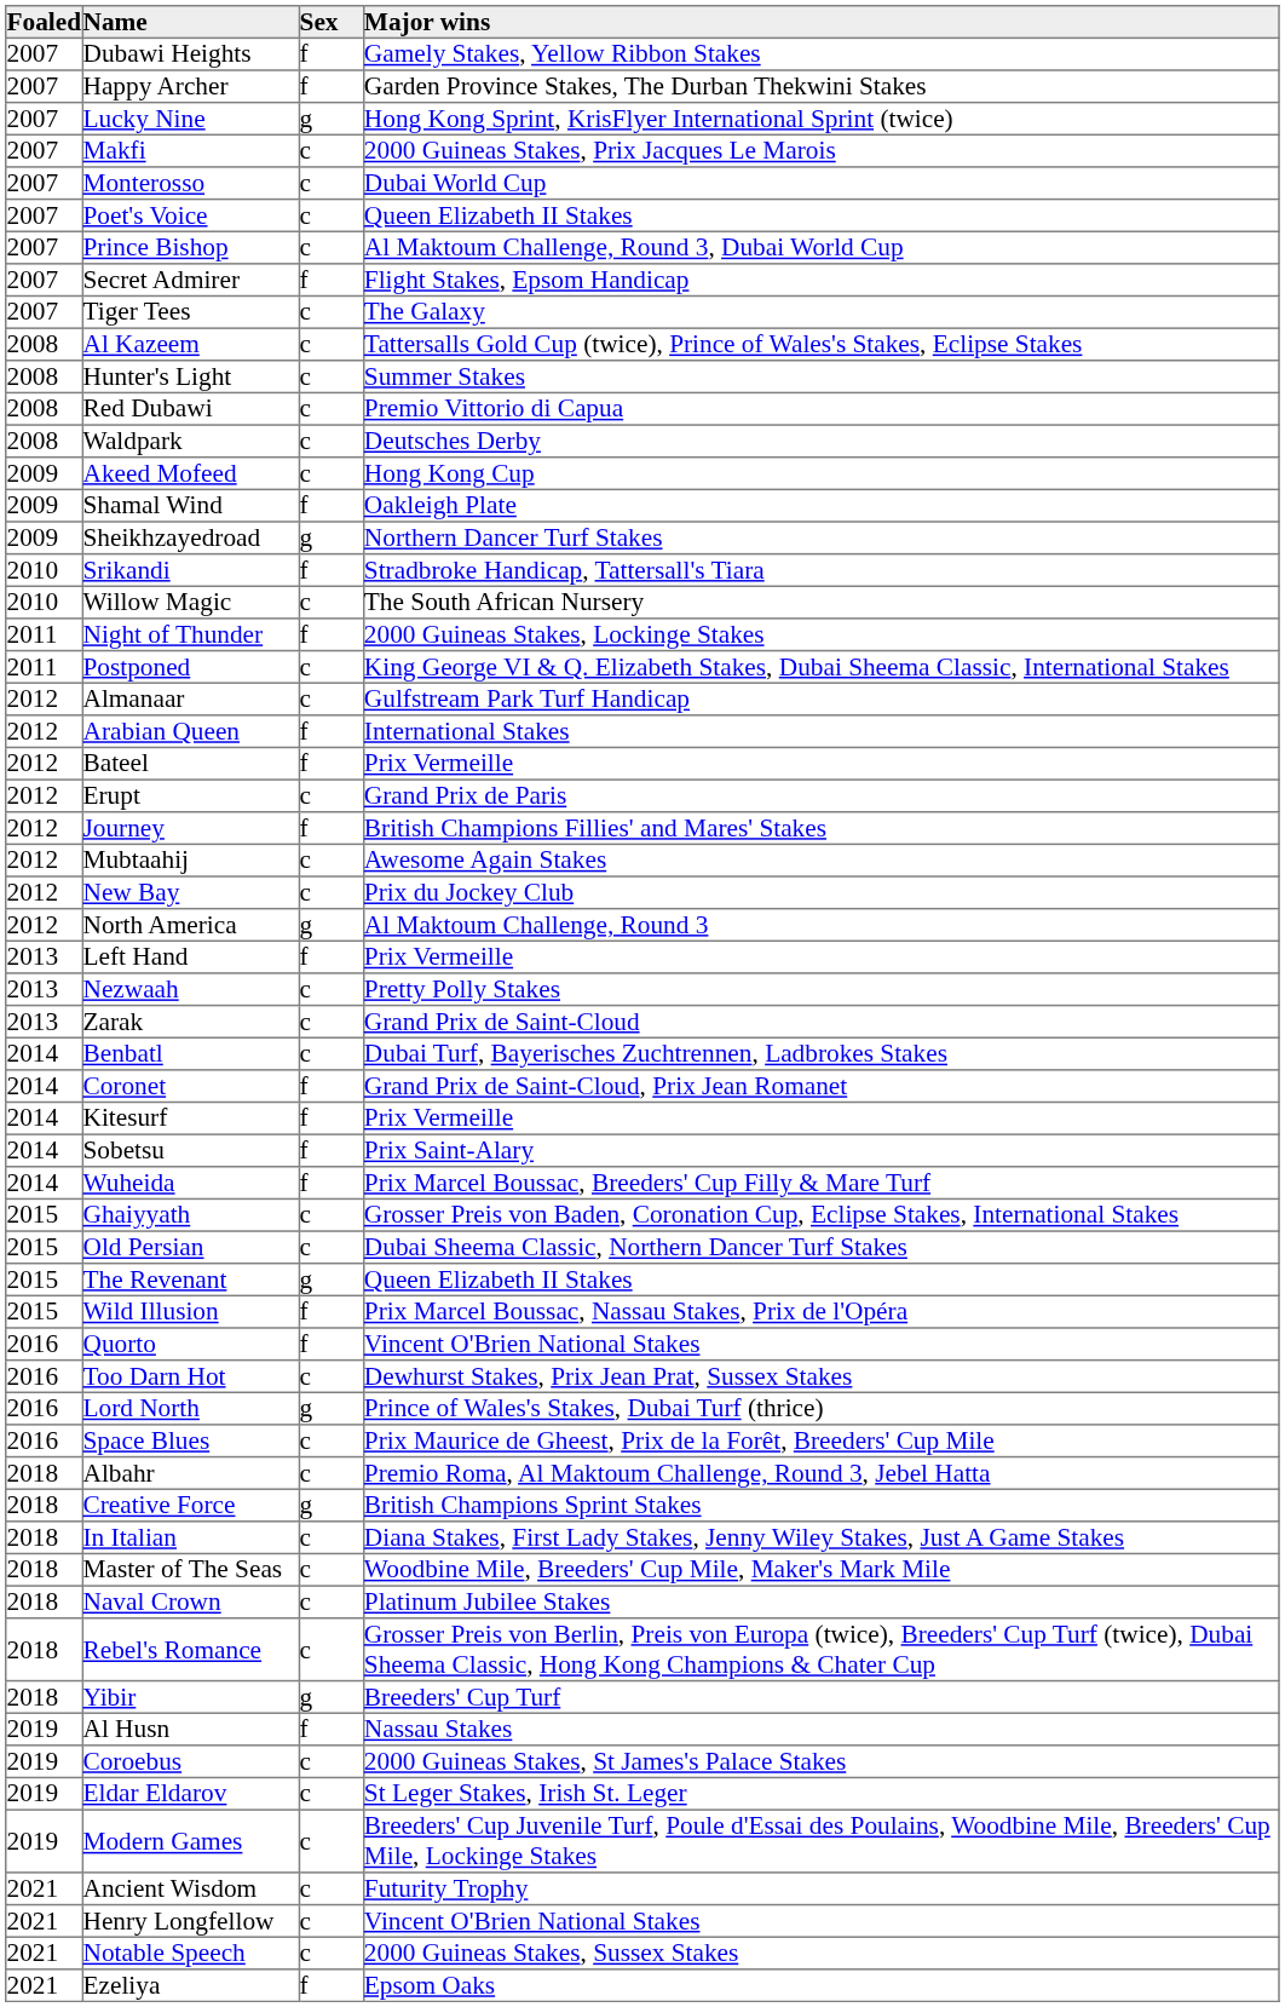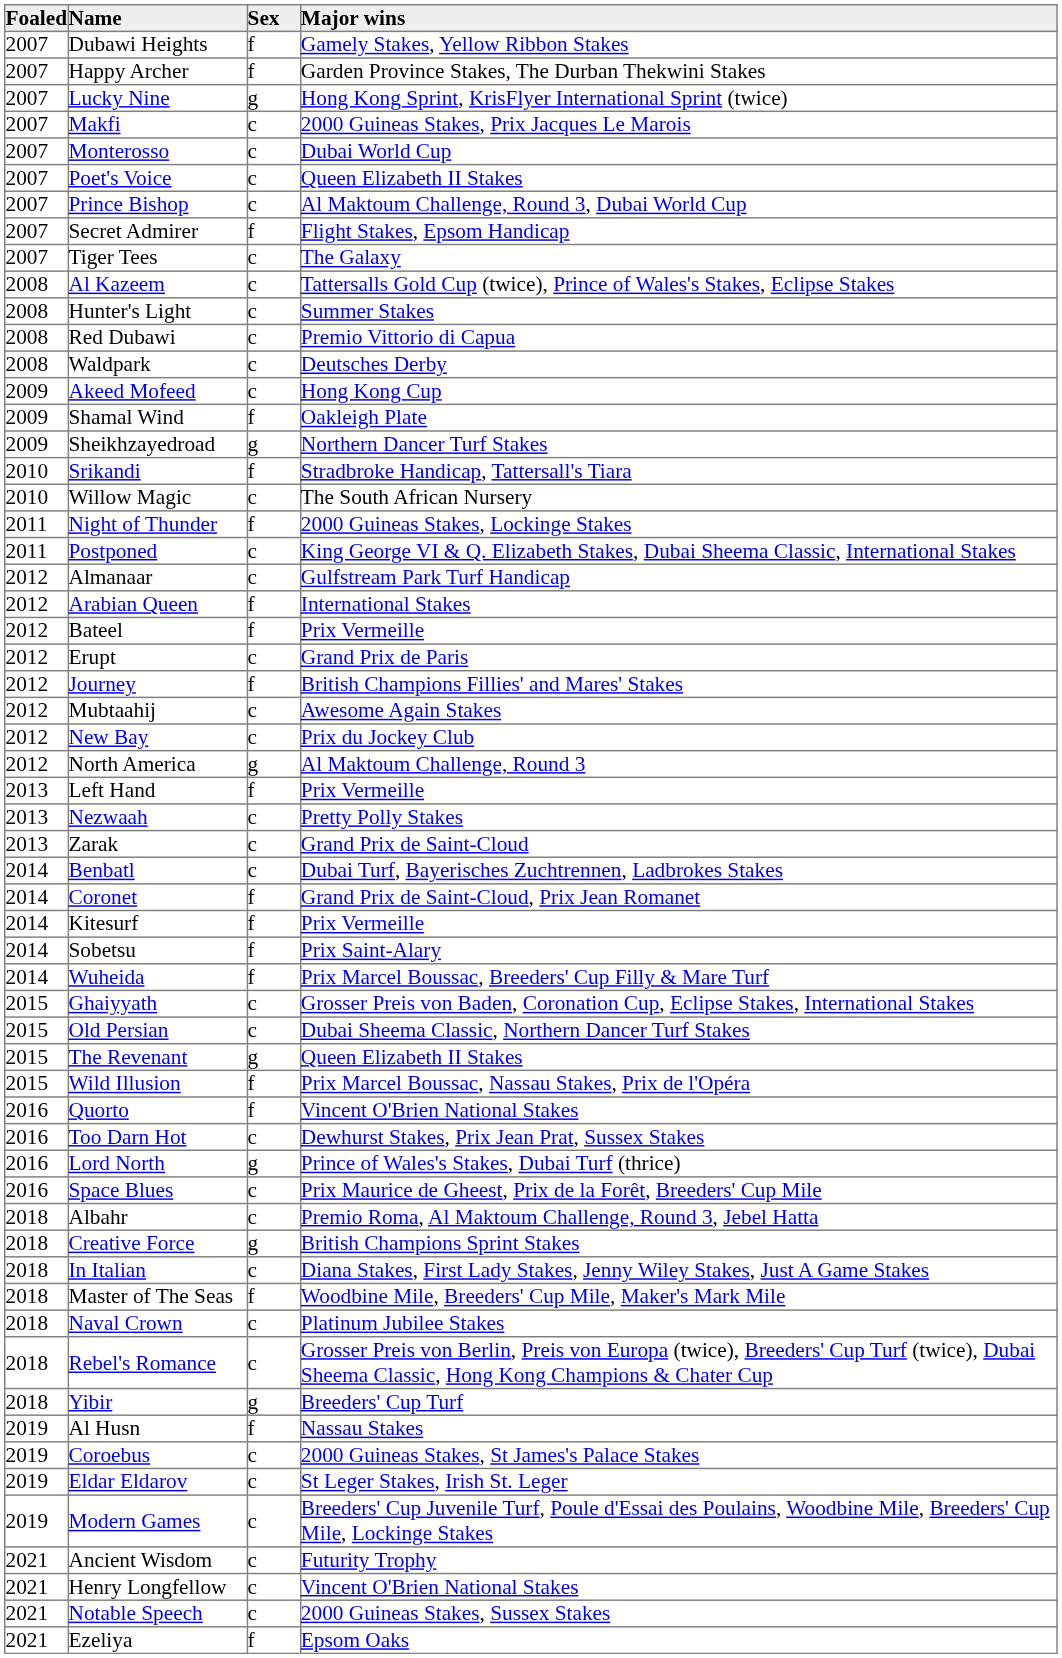 <table border="1" cellpadding="0" style="border-collapse: collapse; font-size:90%">
 <tr bgcolor="#eeeeee">
 <td width="35px"><strong>Foaled</strong></td>
 <td width="120px"><strong>Name</strong></td>
 <td width="35px"><strong>Sex</strong></td>
 <td width="510px"><strong>Major wins</strong></td>
 </tr>
 <tr>
 <td>2007</td>
 <td>Dubawi Heights</td>
 <td>f</td>
 <td><a href='#'>Gamely Stakes</a>, <a href='#'>Yellow Ribbon Stakes</a></td>
 </tr>
 <tr>
 <td>2007</td>
 <td>Happy Archer</td>
 <td>f</td>
 <td>Garden Province Stakes, The Durban Thekwini Stakes</td>
 </tr>
 <tr>
 <td>2007</td>
 <td><a href='#'>Lucky Nine</a></td>
 <td>g</td>
 <td><a href='#'>Hong Kong Sprint</a>, <a href='#'>KrisFlyer International Sprint</a> (twice)</td>
 </tr>
 <tr>
 <td>2007</td>
 <td><a href='#'>Makfi</a></td>
 <td>c</td>
 <td><a href='#'>2000 Guineas Stakes</a>, <a href='#'>Prix Jacques Le Marois</a></td>
 </tr>
 <tr>
 <td>2007</td>
 <td><a href='#'>Monterosso</a></td>
 <td>c</td>
 <td><a href='#'>Dubai World Cup</a></td>
 </tr>
 <tr>
 <td>2007</td>
 <td><a href='#'>Poet's Voice</a></td>
 <td>c</td>
 <td><a href='#'>Queen Elizabeth II Stakes</a></td>
 </tr>
 <tr>
 <td>2007</td>
 <td><a href='#'>Prince Bishop</a></td>
 <td>c</td>
 <td><a href='#'>Al Maktoum Challenge, Round 3</a>, <a href='#'>Dubai World Cup</a></td>
 </tr>
 <tr>
 <td>2007</td>
 <td>Secret Admirer</td>
 <td>f</td>
 <td><a href='#'>Flight Stakes</a>, <a href='#'>Epsom Handicap</a></td>
 </tr>
 <tr>
 <td>2007</td>
 <td>Tiger Tees</td>
 <td>c</td>
 <td><a href='#'>The Galaxy</a></td>
 </tr>
 <tr>
 <td>2008</td>
 <td><a href='#'>Al Kazeem</a></td>
 <td>c</td>
 <td><a href='#'>Tattersalls Gold Cup</a> (twice), <a href='#'>Prince of Wales's Stakes</a>, <a href='#'>Eclipse Stakes</a></td>
 </tr>
 <tr>
 <td>2008</td>
 <td>Hunter's Light</td>
 <td>c</td>
 <td><a href='#'>Summer Stakes</a></td>
 </tr>
 <tr>
 <td>2008</td>
 <td>Red Dubawi</td>
 <td>c</td>
 <td><a href='#'>Premio Vittorio di Capua</a></td>
 </tr>
 <tr>
 <td>2008</td>
 <td>Waldpark</td>
 <td>c</td>
 <td><a href='#'>Deutsches Derby</a></td>
 </tr>
 <tr>
 <td>2009</td>
 <td><a href='#'>Akeed Mofeed</a></td>
 <td>c</td>
 <td><a href='#'>Hong Kong Cup</a></td>
 </tr>
 <tr>
 <td>2009</td>
 <td>Shamal Wind</td>
 <td>f</td>
 <td><a href='#'>Oakleigh Plate</a></td>
 </tr>
 <tr>
 <td>2009</td>
 <td>Sheikhzayedroad</td>
 <td>g</td>
 <td><a href='#'>Northern Dancer Turf Stakes</a></td>
 </tr>
 <tr>
 <td>2010</td>
 <td><a href='#'>Srikandi</a></td>
 <td>f</td>
 <td><a href='#'>Stradbroke Handicap</a>, <a href='#'>Tattersall's Tiara</a></td>
 </tr>
 <tr>
 <td>2010</td>
 <td>Willow Magic</td>
 <td>c</td>
 <td>The South African Nursery</td>
 </tr>
 <tr>
 <td>2011</td>
 <td><a href='#'>Night of Thunder</a></td>
 <td>f</td>
 <td><a href='#'>2000 Guineas Stakes</a>, <a href='#'>Lockinge Stakes</a></td>
 </tr>
 <tr>
 <td>2011</td>
 <td><a href='#'>Postponed</a></td>
 <td>c</td>
 <td><a href='#'>King George VI & Q. Elizabeth Stakes</a>, <a href='#'>Dubai Sheema Classic</a>, <a href='#'>International Stakes</a></td>
 </tr>
 <tr>
 <td>2012</td>
 <td>Almanaar</td>
 <td>c</td>
 <td><a href='#'>Gulfstream Park Turf Handicap</a></td>
 </tr>
 <tr>
 <td>2012</td>
 <td><a href='#'>Arabian Queen</a></td>
 <td>f</td>
 <td><a href='#'>International Stakes</a></td>
 </tr>
 <tr>
 <td>2012</td>
 <td>Bateel</td>
 <td>f</td>
 <td><a href='#'>Prix Vermeille</a></td>
 </tr>
 <tr>
 <td>2012</td>
 <td>Erupt</td>
 <td>c</td>
 <td><a href='#'>Grand Prix de Paris</a></td>
 </tr>
 <tr>
 <td>2012</td>
 <td><a href='#'>Journey</a></td>
 <td>f</td>
 <td><a href='#'>British Champions Fillies' and Mares' Stakes</a></td>
 </tr>
 <tr>
 <td>2012</td>
 <td>Mubtaahij</td>
 <td>c</td>
 <td><a href='#'>Awesome Again Stakes</a></td>
 </tr>
 <tr>
 <td>2012</td>
 <td><a href='#'>New Bay</a></td>
 <td>c</td>
 <td><a href='#'>Prix du Jockey Club</a></td>
 </tr>
 <tr>
 <td>2012</td>
 <td>North America</td>
 <td>g</td>
 <td><a href='#'>Al Maktoum Challenge, Round 3</a></td>
 </tr>
 <tr>
 <td>2013</td>
 <td>Left Hand</td>
 <td>f</td>
 <td><a href='#'>Prix Vermeille</a></td>
 </tr>
 <tr>
 <td>2013</td>
 <td><a href='#'>Nezwaah</a></td>
 <td>c</td>
 <td><a href='#'>Pretty Polly Stakes</a></td>
 </tr>
 <tr>
 <td>2013</td>
 <td>Zarak</td>
 <td>c</td>
 <td><a href='#'>Grand Prix de Saint-Cloud</a></td>
 </tr>
 <tr>
 <td>2014</td>
 <td><a href='#'>Benbatl</a></td>
 <td>c</td>
 <td><a href='#'>Dubai Turf</a>, <a href='#'>Bayerisches Zuchtrennen</a>, <a href='#'>Ladbrokes Stakes</a></td>
 </tr>
 <tr>
 <td>2014</td>
 <td><a href='#'>Coronet</a></td>
 <td>f</td>
 <td><a href='#'>Grand Prix de Saint-Cloud</a>, <a href='#'>Prix Jean Romanet</a></td>
 </tr>
 <tr>
 <td>2014</td>
 <td>Kitesurf</td>
 <td>f</td>
 <td><a href='#'>Prix Vermeille</a></td>
 </tr>
 <tr>
 <td>2014</td>
 <td>Sobetsu</td>
 <td>f</td>
 <td><a href='#'>Prix Saint-Alary</a></td>
 </tr>
 <tr>
 <td>2014</td>
 <td><a href='#'>Wuheida</a></td>
 <td>f</td>
 <td><a href='#'>Prix Marcel Boussac</a>, <a href='#'>Breeders' Cup Filly & Mare Turf</a></td>
 </tr>
 <tr>
 <td>2015</td>
 <td><a href='#'>Ghaiyyath</a></td>
 <td>c</td>
 <td><a href='#'>Grosser Preis von Baden</a>, <a href='#'>Coronation Cup</a>, <a href='#'>Eclipse Stakes</a>, <a href='#'>International Stakes</a></td>
 </tr>
 <tr>
 <td>2015</td>
 <td><a href='#'>Old Persian</a></td>
 <td>c</td>
 <td><a href='#'>Dubai Sheema Classic</a>, <a href='#'>Northern Dancer Turf Stakes</a></td>
 </tr>
 <tr>
 <td>2015</td>
 <td><a href='#'>The Revenant</a></td>
 <td>g</td>
 <td><a href='#'>Queen Elizabeth II Stakes</a></td>
 </tr>
 <tr>
 <td>2015</td>
 <td><a href='#'>Wild Illusion</a></td>
 <td>f</td>
 <td><a href='#'>Prix Marcel Boussac</a>, <a href='#'>Nassau Stakes</a>, <a href='#'>Prix de l'Opéra</a></td>
 </tr>
 <tr>
 <td>2016</td>
 <td><a href='#'>Quorto</a></td>
 <td>f</td>
 <td><a href='#'>Vincent O'Brien National Stakes</a></td>
 </tr>
 <tr>
 <td>2016</td>
 <td><a href='#'>Too Darn Hot</a></td>
 <td>c</td>
 <td><a href='#'>Dewhurst Stakes</a>, <a href='#'>Prix Jean Prat</a>, <a href='#'>Sussex Stakes</a></td>
 </tr>
 <tr>
 <td>2016</td>
 <td><a href='#'>Lord North</a></td>
 <td>g</td>
 <td><a href='#'>Prince of Wales's Stakes</a>, <a href='#'>Dubai Turf</a> (thrice)</td>
 </tr>
 <tr>
 <td>2016</td>
 <td><a href='#'>Space Blues</a></td>
 <td>c</td>
 <td><a href='#'>Prix Maurice de Gheest</a>, <a href='#'>Prix de la Forêt</a>, <a href='#'>Breeders' Cup Mile</a></td>
 </tr>
 <tr>
 <td>2018</td>
 <td>Albahr</td>
 <td>c</td>
 <td><a href='#'>Premio Roma</a>, <a href='#'>Al Maktoum Challenge, Round 3</a>, <a href='#'>Jebel Hatta</a></td>
 </tr>
 <tr>
 <td>2018</td>
 <td><a href='#'>Creative Force</a></td>
 <td>g</td>
 <td><a href='#'>British Champions Sprint Stakes</a></td>
 </tr>
 <tr>
 <td>2018</td>
 <td><a href='#'>In Italian</a></td>
 <td>c</td>
 <td><a href='#'>Diana Stakes</a>, <a href='#'>First Lady Stakes</a>, <a href='#'>Jenny Wiley Stakes</a>, <a href='#'>Just A Game Stakes</a></td>
 </tr>
 <tr>
 <td>2018</td>
 <td>Master of The Seas</td>
-<td>c</td>
+<td>f</td>
 <td><a href='#'>Woodbine Mile</a>, <a href='#'>Breeders' Cup Mile</a>, <a href='#'>Maker's Mark Mile</a></td>
 </tr>
 <tr>
 <td>2018</td>
 <td><a href='#'>Naval Crown</a></td>
 <td>c</td>
 <td><a href='#'>Platinum Jubilee Stakes</a></td>
 </tr>
 <tr>
 <td>2018</td>
 <td><a href='#'>Rebel's Romance</a></td>
 <td>c</td>
 <td><a href='#'>Grosser Preis von Berlin</a>, <a href='#'>Preis von Europa</a> (twice), <a href='#'>Breeders' Cup Turf</a> (twice), <a href='#'>Dubai Sheema Classic</a>, <a href='#'>Hong Kong Champions & Chater Cup</a></td>
 </tr>
 <tr>
 <td>2018</td>
 <td><a href='#'>Yibir</a></td>
 <td>g</td>
 <td><a href='#'>Breeders' Cup Turf</a></td>
 </tr>
 <tr>
 <td>2019</td>
 <td>Al Husn</td>
 <td>f</td>
 <td><a href='#'>Nassau Stakes</a></td>
 </tr>
 <tr>
 <td>2019</td>
 <td><a href='#'>Coroebus</a></td>
 <td>c</td>
 <td><a href='#'>2000 Guineas Stakes</a>, <a href='#'>St James's Palace Stakes</a></td>
 </tr>
 <tr>
 <td>2019</td>
 <td><a href='#'>Eldar Eldarov</a></td>
 <td>c</td>
 <td><a href='#'>St Leger Stakes</a>, <a href='#'>Irish St. Leger</a></td>
 </tr>
 <tr>
 <td>2019</td>
 <td><a href='#'>Modern Games</a></td>
 <td>c</td>
 <td><a href='#'>Breeders' Cup Juvenile Turf</a>, <a href='#'>Poule d'Essai des Poulains</a>, <a href='#'>Woodbine Mile</a>, <a href='#'>Breeders' Cup Mile</a>, <a href='#'>Lockinge Stakes</a></td>
 </tr>
 <tr>
 <td>2021</td>
 <td>Ancient Wisdom</td>
 <td>c</td>
 <td><a href='#'>Futurity Trophy</a></td>
 </tr>
 <tr>
 <td>2021</td>
 <td>Henry Longfellow</td>
 <td>c</td>
 <td><a href='#'>Vincent O'Brien National Stakes</a></td>
 </tr>
 <tr>
 <td>2021</td>
 <td><a href='#'>Notable Speech</a></td>
 <td>c</td>
 <td><a href='#'>2000 Guineas Stakes</a>, <a href='#'>Sussex Stakes</a></td>
 </tr>
 <tr>
 <td>2021</td>
 <td>Ezeliya</td>
 <td>f</td>
 <td><a href='#'>Epsom Oaks</a></td>
 </tr>
 </table>
